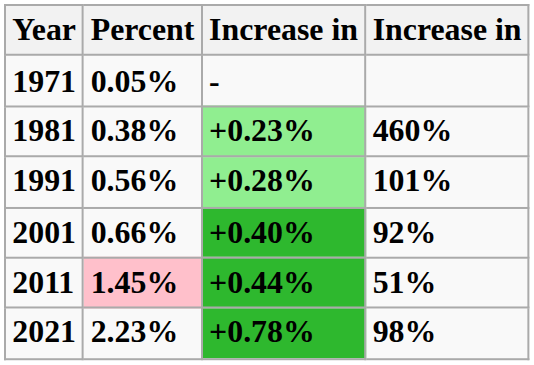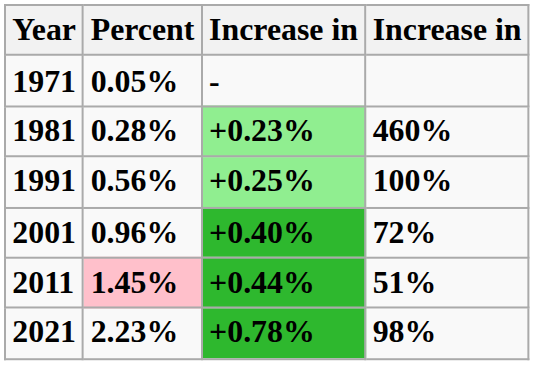 <table class="wikitable collapsible">
 <tr>
 <th><strong>Year</strong></th>
 <th><strong>Percent</strong></th>
 <th>Increase in </th>
 <th><strong>Increase in</strong> </th>
 </tr>
 <tr>
 <td><strong>1971</strong></td>
 <td><strong>0.05%</strong></td>
 <td><strong>-</strong></td>
 <td></td>
 </tr>
 <tr>
 <td><strong>1981</strong></td>
-<td><strong>0.38%</strong></td>
+<td><strong>0.28%</strong></td>
 <td style="background: lightgreen"><strong>+0.23%</strong></td>
 <td><strong>460%</strong></td>
 </tr>
 <tr>
 <td><strong>1991</strong></td>
 <td><strong>0.56%</strong></td>
-<td style="background: lightgreen"><strong>+0.28%</strong></td>
-<td><strong>101%</strong></td>
+<td style="background: lightgreen"><strong>+0.25%</strong></td>
+<td><strong>100%</strong></td>
 </tr>
 <tr>
 <td><strong>2001</strong></td>
-<td><strong>0.66%</strong></td>
+<td><strong>0.96%</strong></td>
 <td style="background: #2EB82E"><strong>+0.40%</strong></td>
-<td><strong>92%</strong></td>
+<td><strong>72%</strong></td>
 </tr>
 <tr>
 <td><strong>2011</strong></td>
 <td style="background: pink;"><strong>1.45%</strong></td>
 <td style="background: #2EB82E"><strong>+0.44%</strong></td>
 <td><strong>51%</strong></td>
 </tr>
 <tr>
 <td><strong>2021</strong></td>
 <td><strong>2.23%</strong></td>
 <td style="background: #2EB82E"><strong>+0.78%</strong></td>
 <td><strong>98%</strong></td>
 </tr>
 </table>
